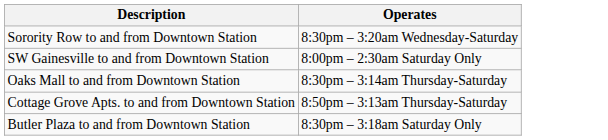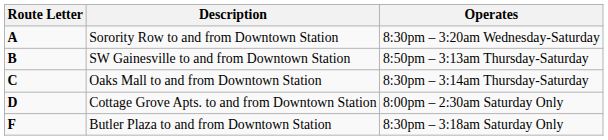 <table class="wikitable">
 <tr>
+<th>Route Letter</th>
 <th>Description</th>
 <th>Operates</th>
 </tr>
 <tr>
+<td><strong>A</strong></td>
 <td>Sorority Row to and from Downtown Station</td>
 <td>8:30pm – 3:20am Wednesday-Saturday</td>
 </tr>
 <tr>
+<td><strong>B</strong></td>
 <td>SW Gainesville to and from Downtown Station</td>
-<td>8:00pm – 2:30am Saturday Only</td>
+<td>8:50pm – 3:13am Thursday-Saturday</td>
 </tr>
 <tr>
+<td><strong>C</strong></td>
 <td>Oaks Mall to and from Downtown Station</td>
 <td>8:30pm – 3:14am Thursday-Saturday</td>
 </tr>
 <tr>
+<td><strong>D</strong></td>
 <td>Cottage Grove Apts. to and from Downtown Station</td>
-<td>8:50pm – 3:13am Thursday-Saturday</td>
+<td>8:00pm – 2:30am Saturday Only</td>
 </tr>
 <tr>
+<td><strong>F</strong></td>
 <td>Butler Plaza to and from Downtown Station</td>
 <td>8:30pm – 3:18am Saturday Only</td>
 </tr>
 </table>
